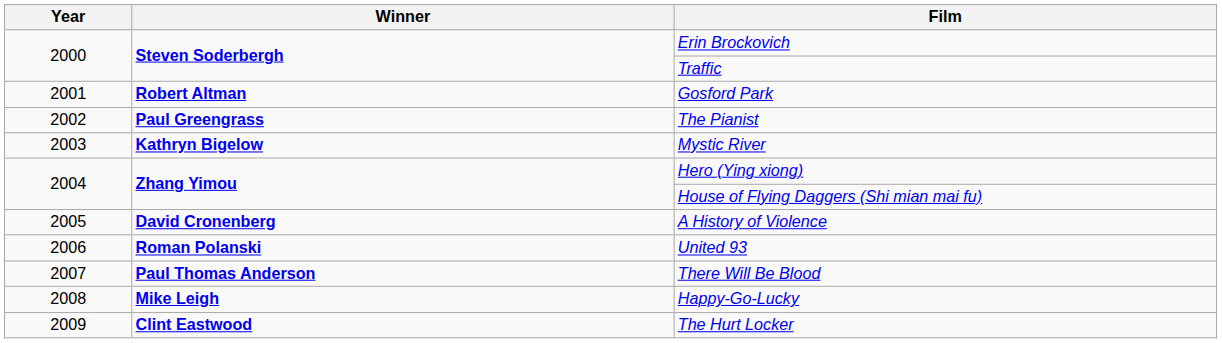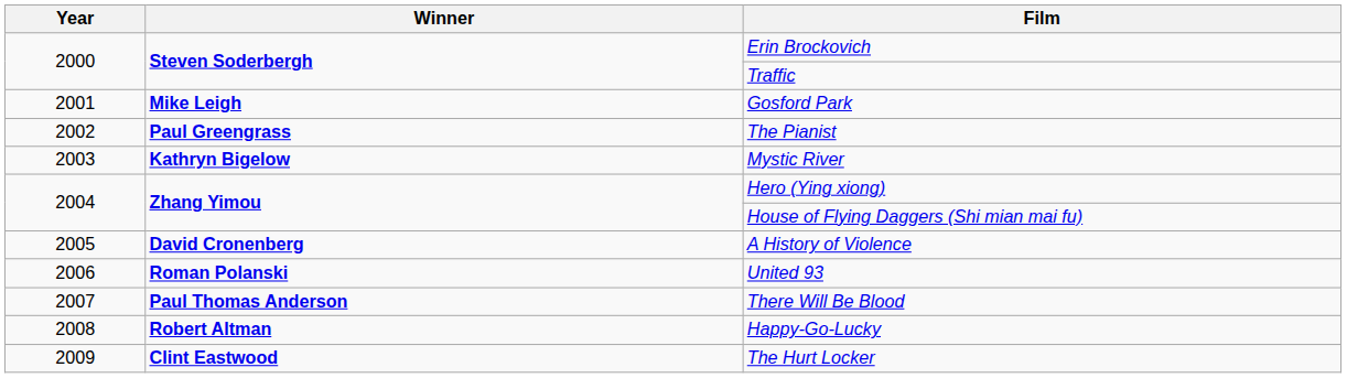 <table class="wikitable" width="95%" cellpadding="5">
 <tr>
 <th width="100"><strong>Year</strong></th>
 <th width="450"><strong>Winner</strong></th>
 <th width="450"><strong>Film</strong></th>
 </tr>
 <tr>
 <td rowspan="2" style="text-align:center;">2000</td>
 <td rowspan="2"><strong><a href='#'>Steven Soderbergh</a></strong></td>
 <td><em><a href='#'>Erin Brockovich</a></em></td>
 </tr>
 <tr>
 <td><em><a href='#'>Traffic</a></em></td>
 </tr>
 <tr>
 <td style="text-align:center;">2001</td>
-<td><strong><a href='#'>Robert Altman</a></strong></td>
+<td><strong><a href='#'>Mike Leigh</a></strong></td>
 <td><em><a href='#'>Gosford Park</a></em></td>
 </tr>
 <tr>
 <td style="text-align:center;">2002</td>
 <td><strong><a href='#'>Paul Greengrass</a></strong></td>
 <td><em><a href='#'>The Pianist</a></em></td>
 </tr>
 <tr>
 <td style="text-align:center;">2003</td>
 <td><strong><a href='#'>Kathryn Bigelow</a></strong></td>
 <td><em><a href='#'>Mystic River</a></em></td>
 </tr>
 <tr>
 <td rowspan="2" style="text-align:center;">2004</td>
 <td rowspan="2"><strong><a href='#'>Zhang Yimou</a></strong></td>
 <td><em><a href='#'>Hero (Ying xiong)</a></em></td>
 </tr>
 <tr>
 <td><em><a href='#'>House of Flying Daggers (Shi mian mai fu)</a></em></td>
 </tr>
 <tr>
 <td style="text-align:center;">2005</td>
 <td><strong><a href='#'>David Cronenberg</a></strong></td>
 <td><em><a href='#'>A History of Violence</a></em></td>
 </tr>
 <tr>
 <td style="text-align:center;">2006</td>
 <td><strong><a href='#'>Roman Polanski</a></strong></td>
 <td><em><a href='#'>United 93</a></em></td>
 </tr>
 <tr>
 <td style="text-align:center;">2007</td>
 <td><strong><a href='#'>Paul Thomas Anderson</a></strong></td>
 <td><em><a href='#'>There Will Be Blood</a></em></td>
 </tr>
 <tr>
 <td style="text-align:center;">2008</td>
-<td><strong><a href='#'>Mike Leigh</a></strong></td>
+<td><strong><a href='#'>Robert Altman</a></strong></td>
 <td><em><a href='#'>Happy-Go-Lucky</a></em></td>
 </tr>
 <tr>
 <td style="text-align:center;">2009</td>
 <td><strong><a href='#'>Clint Eastwood</a></strong></td>
 <td><em><a href='#'>The Hurt Locker</a></em></td>
 </tr>
 </table>
